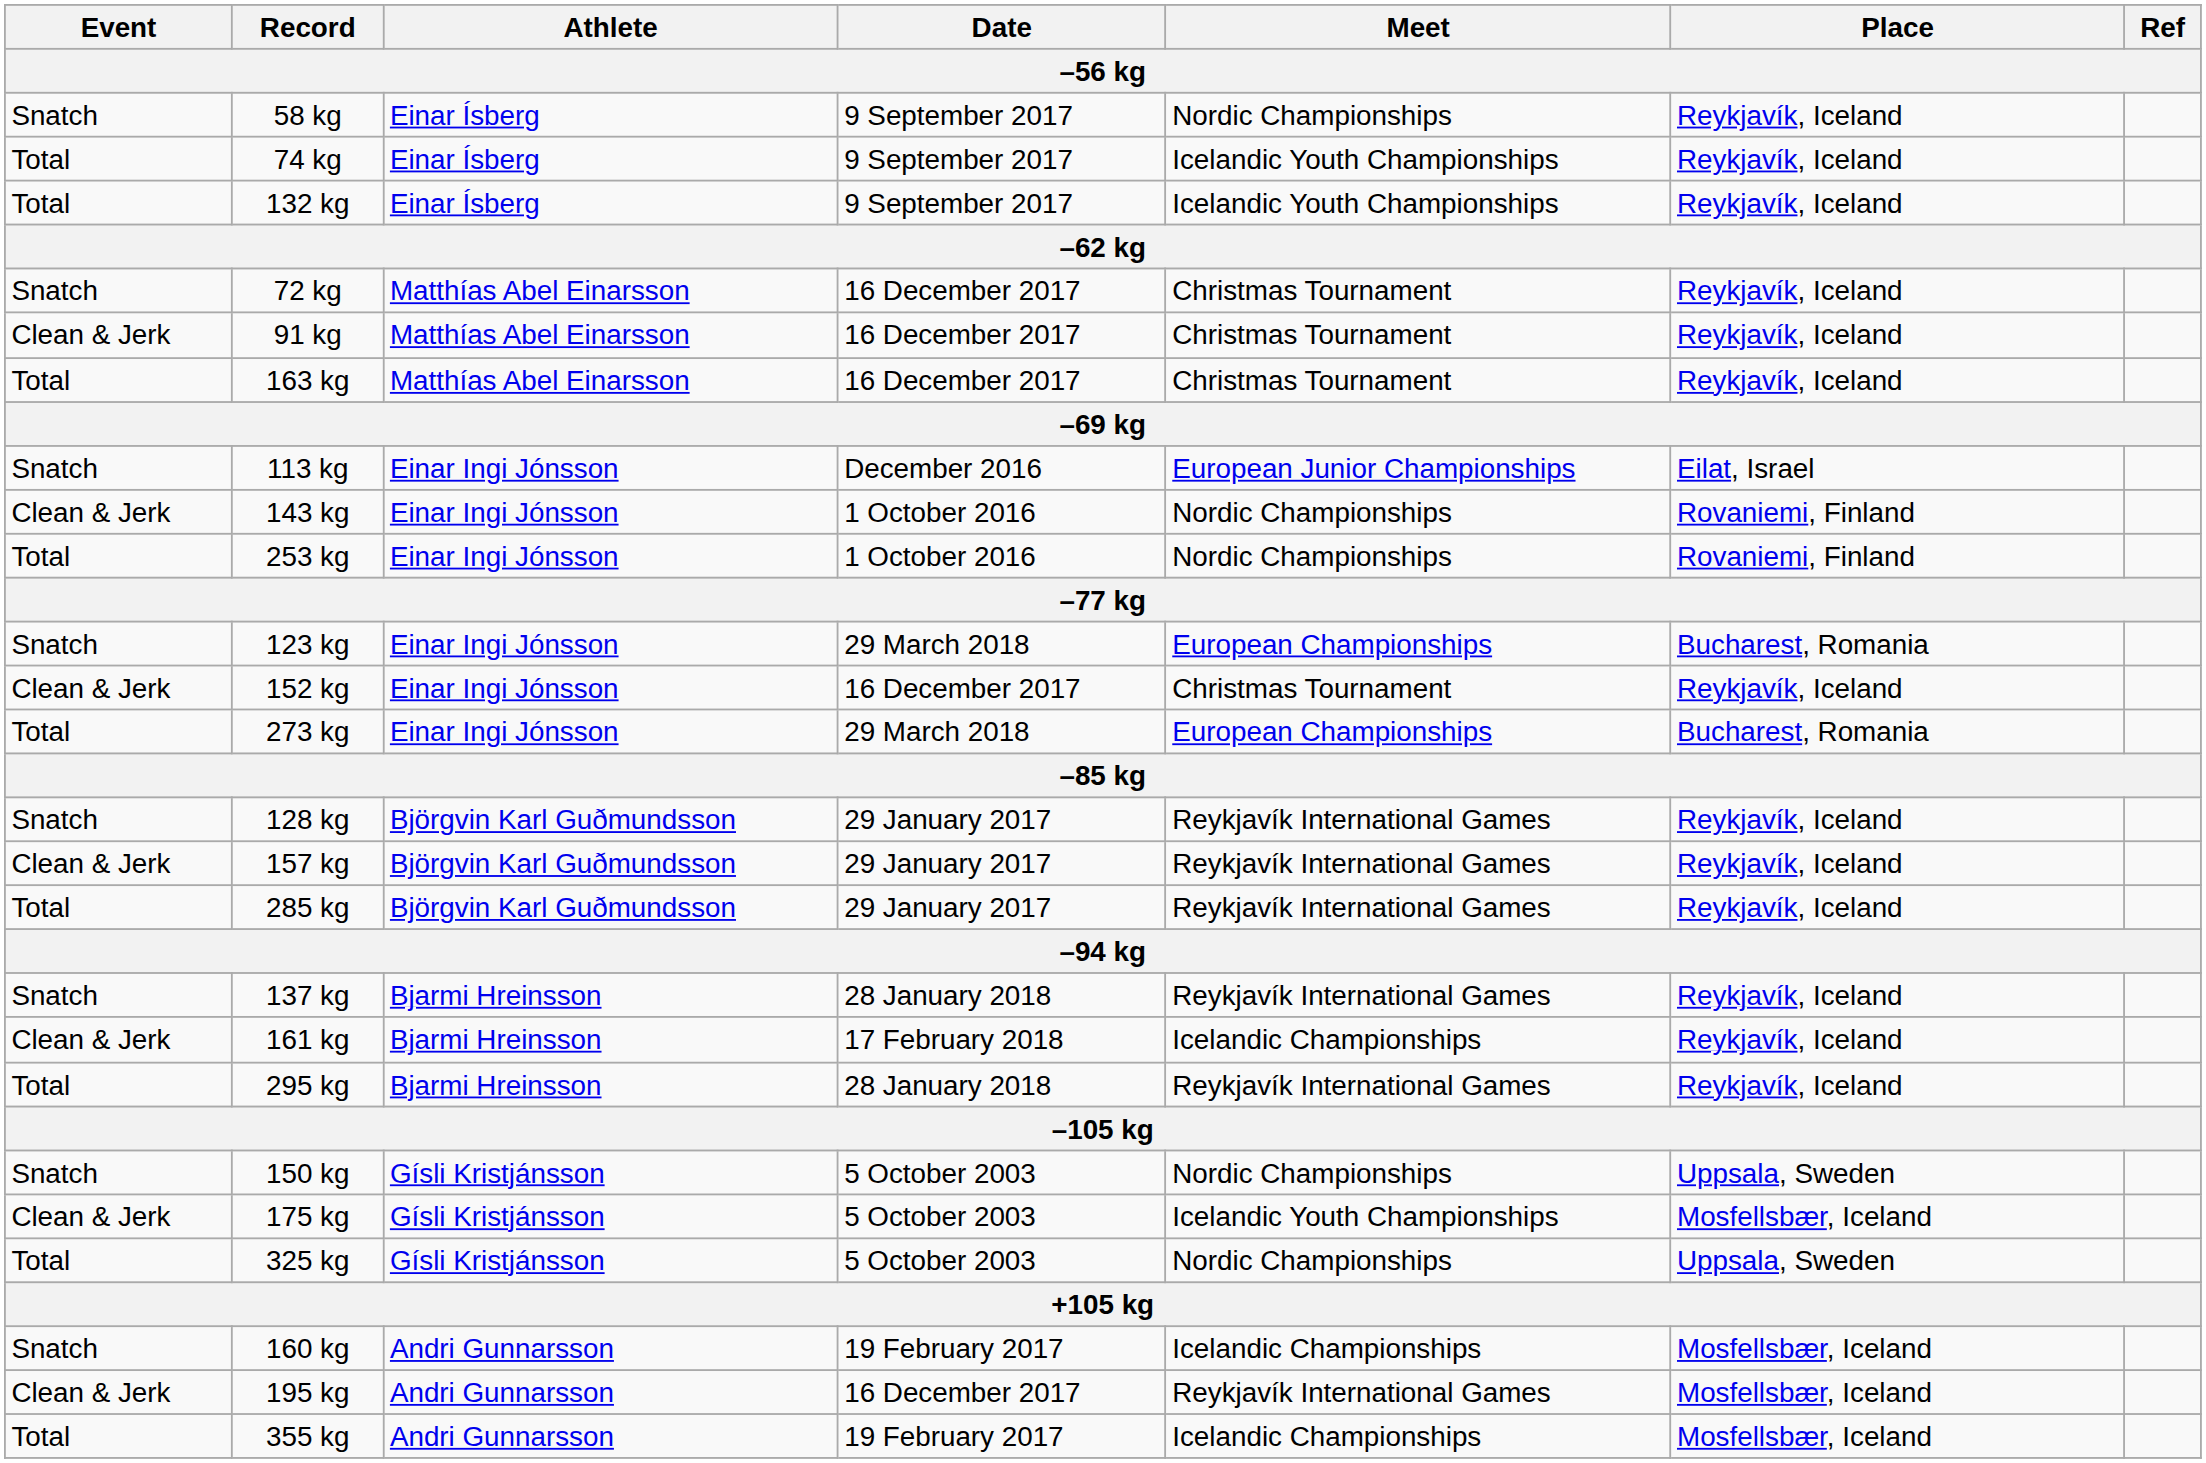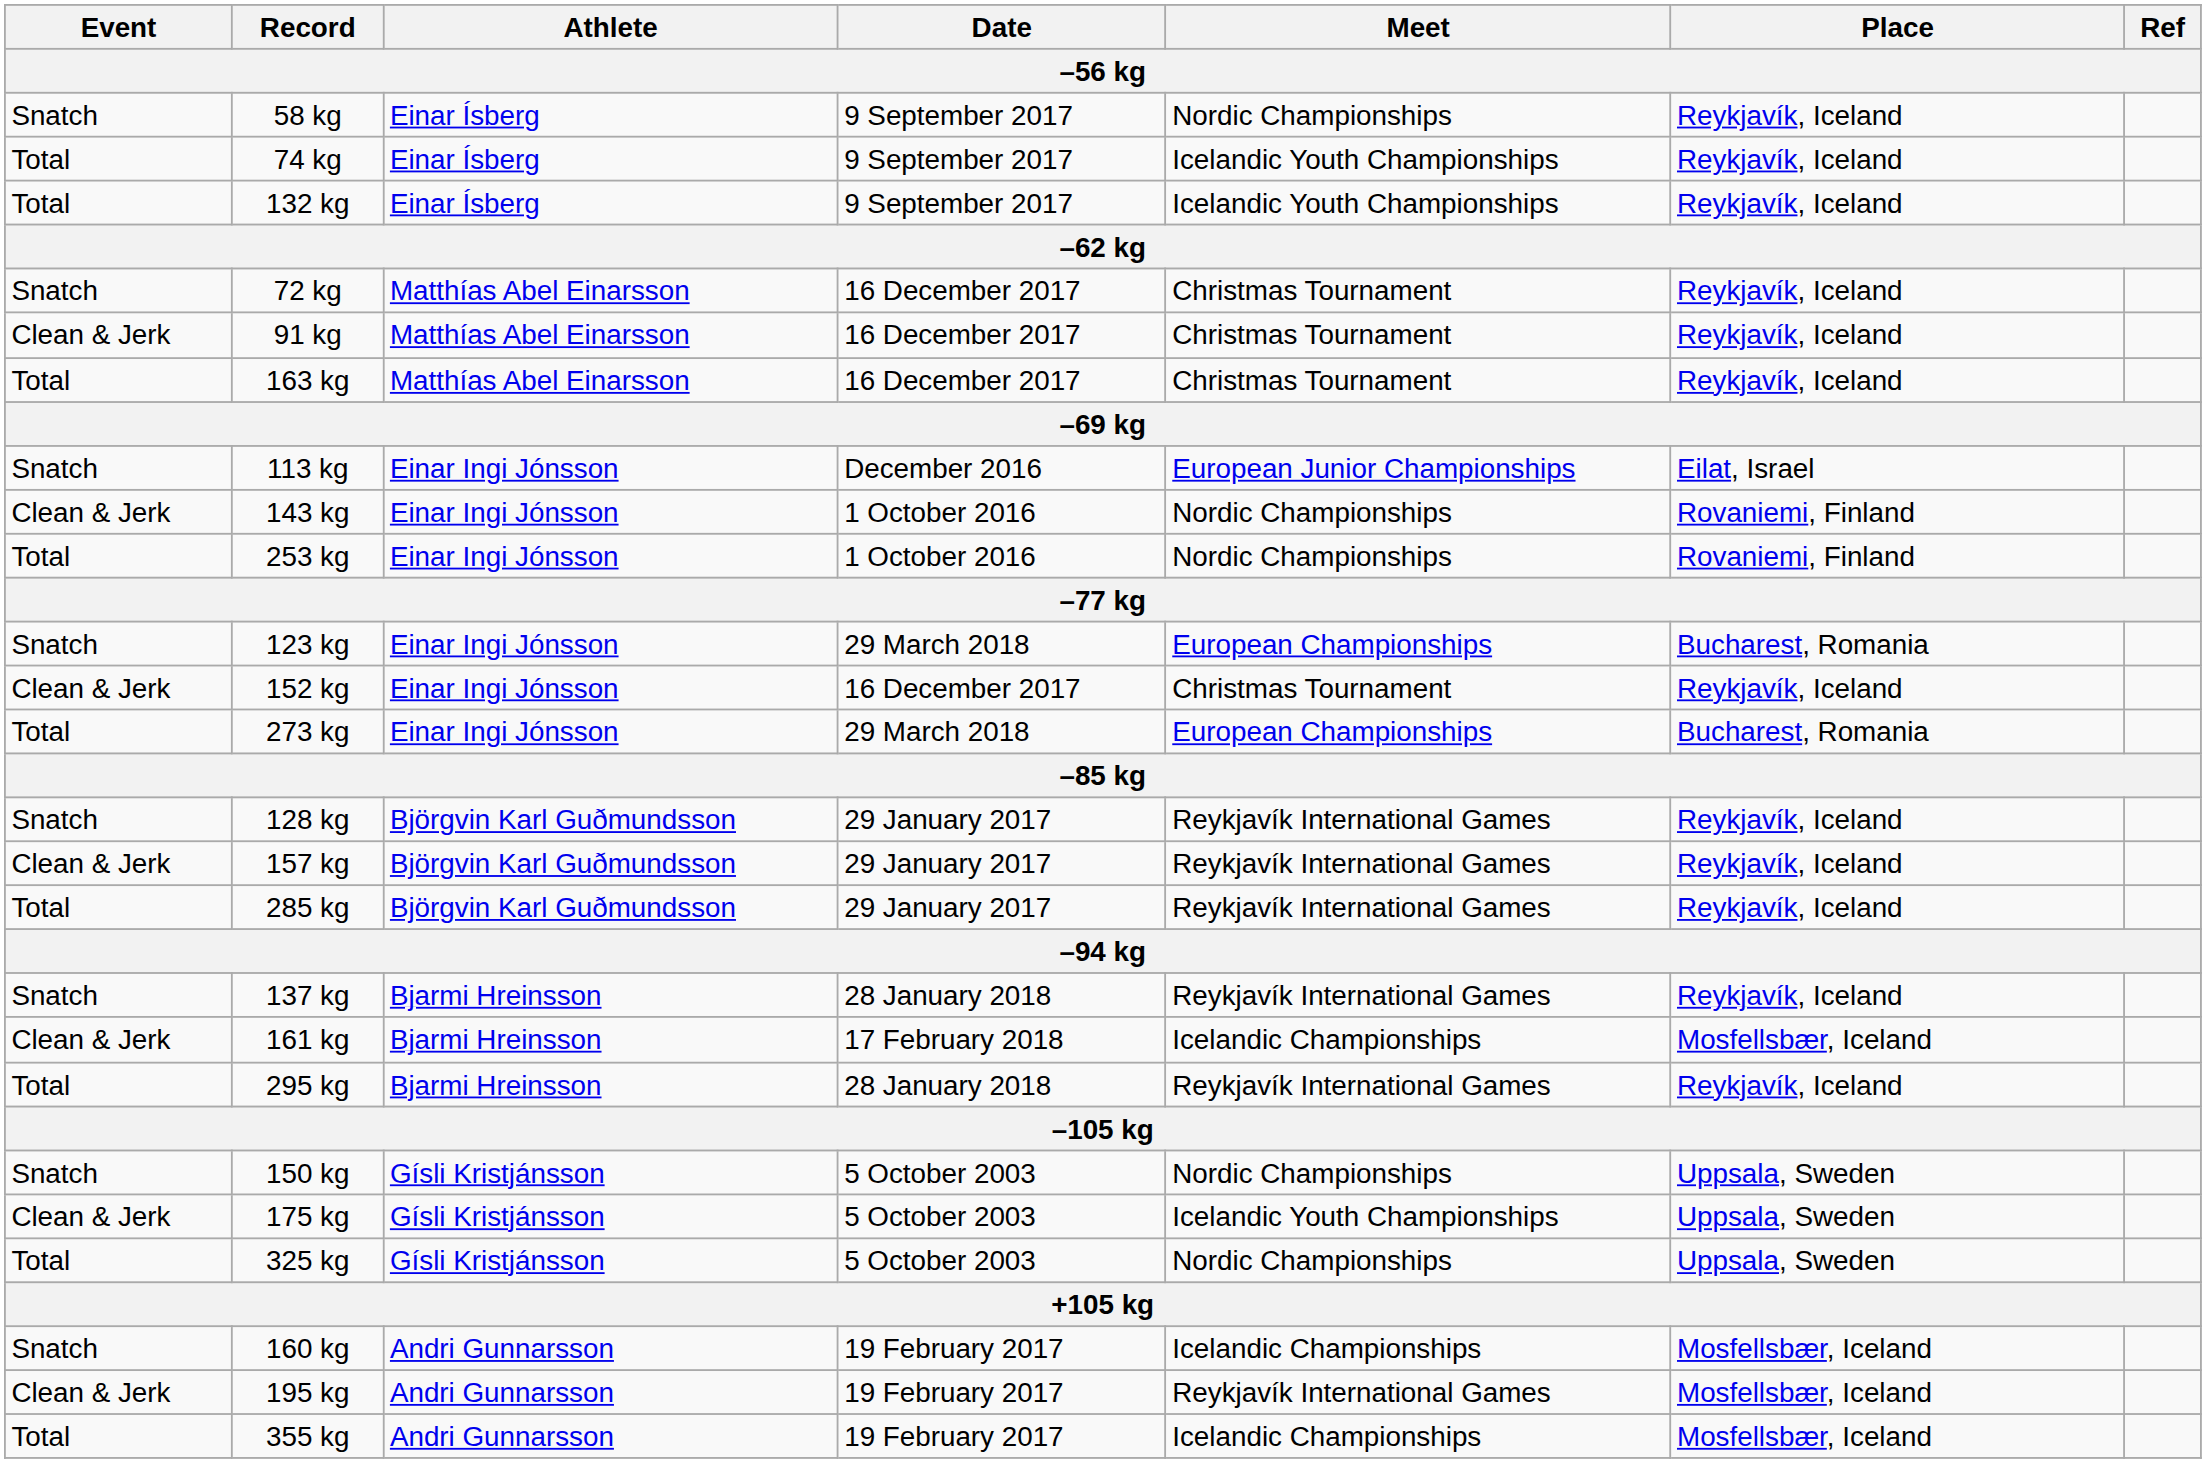 <table class="wikitable" style="font-size:95%; width: 95%;">
 <tr>
 <th width=9%>Event</th>
 <th width=6%>Record</th>
 <th width=18%>Athlete</th>
 <th width=13%>Date</th>
 <th width=20%>Meet</th>
 <th width=18%>Place</th>
 <th width=3%>Ref</th>
 </tr>
 <tr bgcolor="#DDDDDD">
 <th colspan="7">–56 kg</th>
 </tr>
 <tr>
 <td>Snatch</td>
 <td align="center">58 kg</td>
 <td><a href='#'>Einar Ísberg</a></td>
 <td>9 September 2017</td>
 <td>Nordic Championships</td>
 <td><a href='#'>Reykjavík</a>, Iceland</td>
 <td></td>
 </tr>
 <tr>
 <td>Total</td>
 <td align="center">74 kg</td>
 <td><a href='#'>Einar Ísberg</a></td>
 <td>9 September 2017</td>
 <td>Icelandic Youth Championships</td>
 <td><a href='#'>Reykjavík</a>, Iceland</td>
 <td></td>
 </tr>
 <tr>
 <td>Total</td>
 <td align="center">132 kg</td>
 <td><a href='#'>Einar Ísberg</a></td>
 <td>9 September 2017</td>
 <td>Icelandic Youth Championships</td>
 <td><a href='#'>Reykjavík</a>, Iceland</td>
 <td></td>
 </tr>
 <tr bgcolor="#DDDDDD">
 <th colspan="7">–62 kg</th>
 </tr>
 <tr>
 <td>Snatch</td>
 <td align="center">72 kg</td>
 <td><a href='#'>Matthías Abel Einarsson</a></td>
 <td>16 December 2017</td>
 <td>Christmas Tournament</td>
 <td><a href='#'>Reykjavík</a>, Iceland</td>
 <td></td>
 </tr>
 <tr>
 <td>Clean & Jerk</td>
 <td align="center">91 kg</td>
 <td><a href='#'>Matthías Abel Einarsson</a></td>
 <td>16 December 2017</td>
 <td>Christmas Tournament</td>
 <td><a href='#'>Reykjavík</a>, Iceland</td>
 <td></td>
 </tr>
 <tr>
 <td>Total</td>
 <td align="center">163 kg</td>
 <td><a href='#'>Matthías Abel Einarsson</a></td>
 <td>16 December 2017</td>
 <td>Christmas Tournament</td>
 <td><a href='#'>Reykjavík</a>, Iceland</td>
 <td></td>
 </tr>
 <tr bgcolor="#DDDDDD">
 <th colspan="7">–69 kg</th>
 </tr>
 <tr>
 <td>Snatch</td>
 <td align="center">113 kg</td>
 <td><a href='#'>Einar Ingi Jónsson</a></td>
 <td>December 2016</td>
 <td><a href='#'>European Junior Championships</a></td>
 <td><a href='#'>Eilat</a>, Israel</td>
 <td></td>
 </tr>
 <tr>
 <td>Clean & Jerk</td>
 <td align="center">143 kg</td>
 <td><a href='#'>Einar Ingi Jónsson</a></td>
 <td>1 October 2016</td>
 <td>Nordic Championships</td>
 <td><a href='#'>Rovaniemi</a>, Finland</td>
 <td></td>
 </tr>
 <tr>
 <td>Total</td>
 <td align="center">253 kg</td>
 <td><a href='#'>Einar Ingi Jónsson</a></td>
 <td>1 October 2016</td>
 <td>Nordic Championships</td>
 <td><a href='#'>Rovaniemi</a>, Finland</td>
 <td></td>
 </tr>
 <tr bgcolor="#DDDDDD">
 <th colspan="7">–77 kg</th>
 </tr>
 <tr>
 <td>Snatch</td>
 <td align="center">123 kg</td>
 <td><a href='#'>Einar Ingi Jónsson</a></td>
 <td>29 March 2018</td>
 <td><a href='#'>European Championships</a></td>
 <td><a href='#'>Bucharest</a>, Romania</td>
 <td></td>
 </tr>
 <tr>
 <td>Clean & Jerk</td>
 <td align="center">152 kg</td>
 <td><a href='#'>Einar Ingi Jónsson</a></td>
 <td>16 December 2017</td>
 <td>Christmas Tournament</td>
 <td><a href='#'>Reykjavík</a>, Iceland</td>
 <td></td>
 </tr>
 <tr>
 <td>Total</td>
 <td align="center">273 kg</td>
 <td><a href='#'>Einar Ingi Jónsson</a></td>
 <td>29 March 2018</td>
 <td><a href='#'>European Championships</a></td>
 <td><a href='#'>Bucharest</a>, Romania</td>
 <td></td>
 </tr>
 <tr bgcolor="#DDDDDD">
 <th colspan="7">–85 kg</th>
 </tr>
 <tr>
 <td>Snatch</td>
 <td align="center">128 kg</td>
 <td><a href='#'>Björgvin Karl Guðmundsson</a></td>
 <td>29 January 2017</td>
 <td>Reykjavík International Games</td>
 <td><a href='#'>Reykjavík</a>, Iceland</td>
 <td></td>
 </tr>
 <tr>
 <td>Clean & Jerk</td>
 <td align="center">157 kg</td>
 <td><a href='#'>Björgvin Karl Guðmundsson</a></td>
 <td>29 January 2017</td>
 <td>Reykjavík International Games</td>
 <td><a href='#'>Reykjavík</a>, Iceland</td>
 <td></td>
 </tr>
 <tr>
 <td>Total</td>
 <td align="center">285 kg</td>
 <td><a href='#'>Björgvin Karl Guðmundsson</a></td>
 <td>29 January 2017</td>
 <td>Reykjavík International Games</td>
 <td><a href='#'>Reykjavík</a>, Iceland</td>
 <td></td>
 </tr>
 <tr bgcolor="#DDDDDD">
 <th colspan="7">–94 kg</th>
 </tr>
 <tr>
 <td>Snatch</td>
 <td align="center">137 kg</td>
 <td><a href='#'>Bjarmi Hreinsson</a></td>
 <td>28 January 2018</td>
 <td>Reykjavík International Games</td>
 <td><a href='#'>Reykjavík</a>, Iceland</td>
 <td></td>
 </tr>
 <tr>
 <td>Clean & Jerk</td>
 <td align="center">161 kg</td>
 <td><a href='#'>Bjarmi Hreinsson</a></td>
 <td>17 February 2018</td>
 <td>Icelandic Championships</td>
-<td><a href='#'>Reykjavík</a>, Iceland</td>
+<td><a href='#'>Mosfellsbær</a>, Iceland</td>
 <td></td>
 </tr>
 <tr>
 <td>Total</td>
 <td align="center">295 kg</td>
 <td><a href='#'>Bjarmi Hreinsson</a></td>
 <td>28 January 2018</td>
 <td>Reykjavík International Games</td>
 <td><a href='#'>Reykjavík</a>, Iceland</td>
 <td></td>
 </tr>
 <tr bgcolor="#DDDDDD">
 <th colspan="7">–105 kg</th>
 </tr>
 <tr>
 <td>Snatch</td>
 <td align="center">150 kg</td>
 <td><a href='#'>Gísli Kristjánsson</a></td>
 <td>5 October 2003</td>
 <td>Nordic Championships</td>
 <td><a href='#'>Uppsala</a>, Sweden</td>
 <td></td>
 </tr>
 <tr>
 <td>Clean & Jerk</td>
 <td align="center">175 kg</td>
 <td><a href='#'>Gísli Kristjánsson</a></td>
 <td>5 October 2003</td>
 <td>Icelandic Youth Championships</td>
-<td><a href='#'>Mosfellsbær</a>, Iceland</td>
+<td><a href='#'>Uppsala</a>, Sweden</td>
 <td></td>
 </tr>
 <tr>
 <td>Total</td>
 <td align="center">325 kg</td>
 <td><a href='#'>Gísli Kristjánsson</a></td>
 <td>5 October 2003</td>
 <td>Nordic Championships</td>
 <td><a href='#'>Uppsala</a>, Sweden</td>
 <td></td>
 </tr>
 <tr bgcolor="#DDDDDD">
 <th colspan="7">+105 kg</th>
 </tr>
 <tr>
 <td>Snatch</td>
 <td align="center">160 kg</td>
 <td><a href='#'>Andri Gunnarsson</a></td>
 <td>19 February 2017</td>
 <td>Icelandic Championships</td>
 <td><a href='#'>Mosfellsbær</a>, Iceland</td>
 <td></td>
 </tr>
 <tr>
 <td>Clean & Jerk</td>
 <td align="center">195 kg</td>
 <td><a href='#'>Andri Gunnarsson</a></td>
-<td>16 December 2017</td>
+<td>19 February 2017</td>
 <td>Reykjavík International Games</td>
 <td><a href='#'>Mosfellsbær</a>, Iceland</td>
 <td></td>
 </tr>
 <tr>
 <td>Total</td>
 <td align="center">355 kg</td>
 <td><a href='#'>Andri Gunnarsson</a></td>
 <td>19 February 2017</td>
 <td>Icelandic Championships</td>
 <td><a href='#'>Mosfellsbær</a>, Iceland</td>
 <td></td>
 </tr>
 </table>
